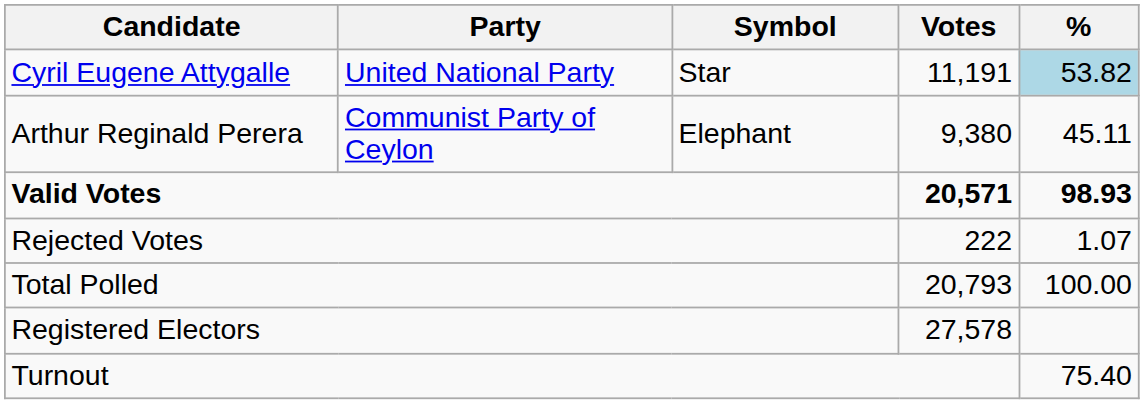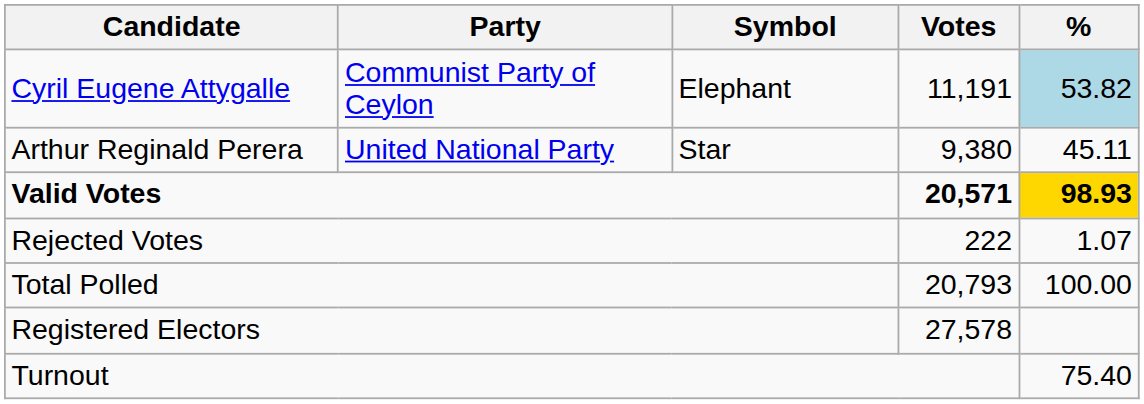 <table class="wikitable" border="1" style="text-align:right;">
 <tr>
 <th align=left width="180">Candidate</th>
 <th align=left width="180">Party</th>
 <th align=left width="120">Symbol</th>
 <th align=left width="60">Votes</th>
 <th align=left width="60">%</th>
 </tr>
 <tr>
 <td align=left><a href='#'>Cyril Eugene Attygalle</a></td>
-<td align=left><a href='#'>United National Party</a></td>
-<td align=left>Star</td>
+<td align=left><a href='#'>Communist Party of Ceylon</a></td>
+<td align=left>Elephant</td>
 <td align=right>11,191</td>
 <td align=right style="background: lightblue;">53.82</td>
 </tr>
 <tr>
 <td align=left>Arthur Reginald Perera</td>
-<td align=left><a href='#'>Communist Party of Ceylon</a></td>
-<td align=left>Elephant</td>
+<td align=left><a href='#'>United National Party</a></td>
+<td align=left>Star</td>
 <td align=right>9,380</td>
 <td align=right>45.11</td>
 </tr>
 <tr>
 <td align=left colspan=3><strong>Valid Votes</strong></td>
 <td><strong>20,571</strong></td>
-<td><strong>98.93</strong></td>
+<td style="background: gold;"><strong>98.93</strong></td>
 </tr>
 <tr>
 <td align=left colspan=3>Rejected Votes</td>
 <td>222</td>
 <td>1.07</td>
 </tr>
 <tr>
 <td align=left colspan=3>Total Polled</td>
 <td>20,793</td>
 <td>100.00</td>
 </tr>
 <tr>
 <td align=left colspan=3>Registered Electors</td>
 <td>27,578</td>
 <td></td>
 </tr>
 <tr>
 <td align=left colspan=4>Turnout</td>
 <td>75.40</td>
 </tr>
 </table>
